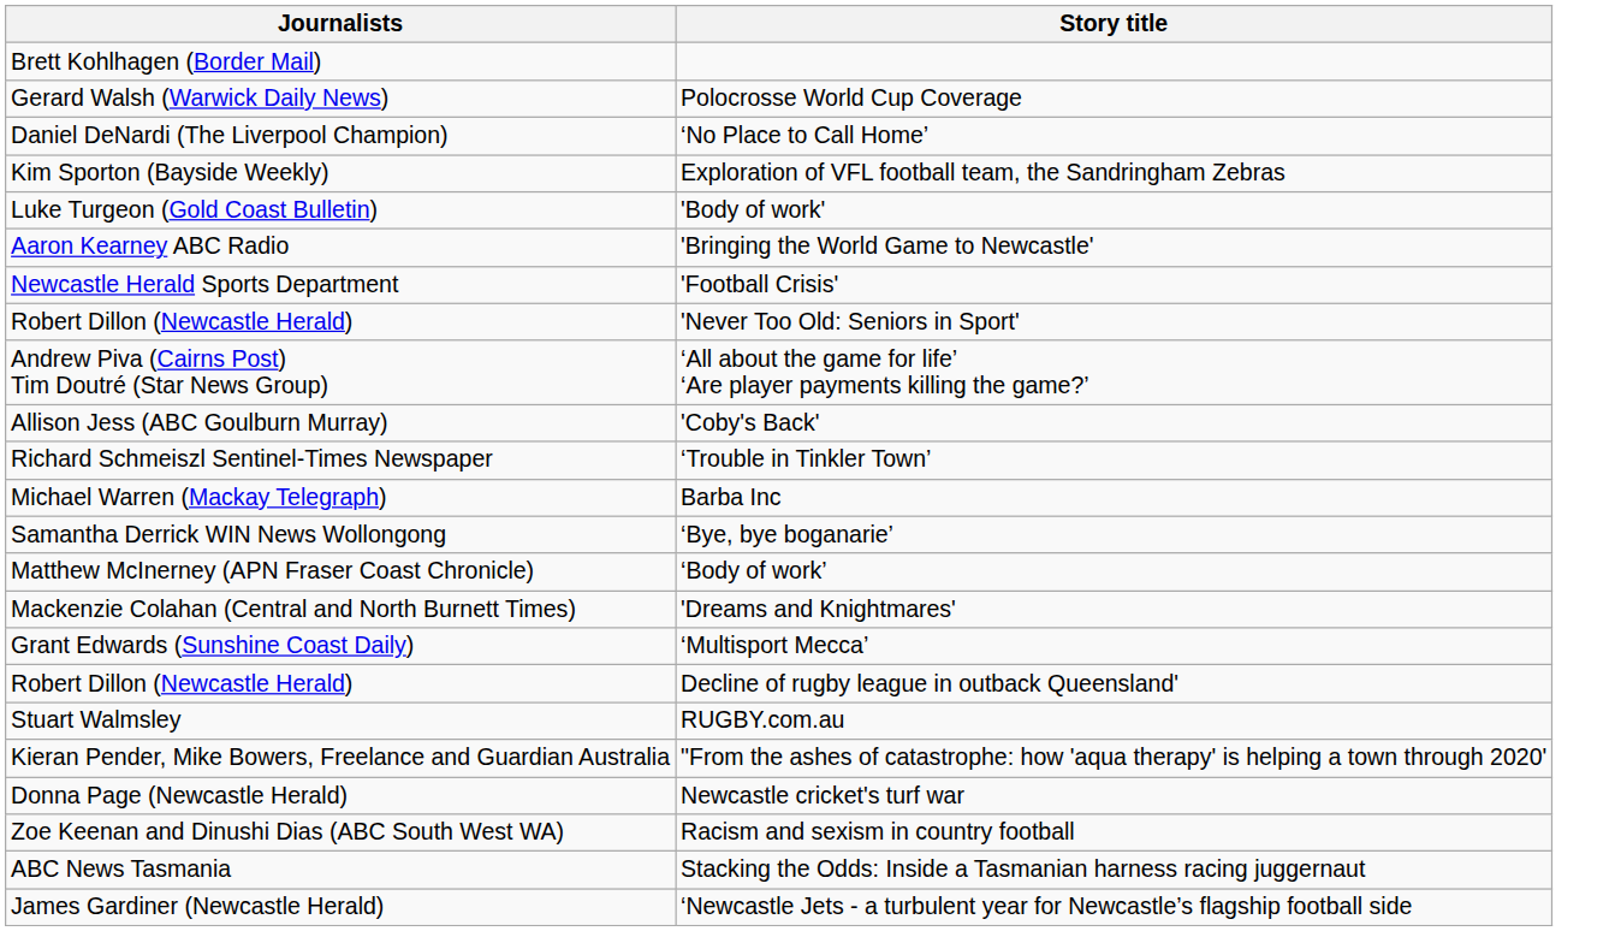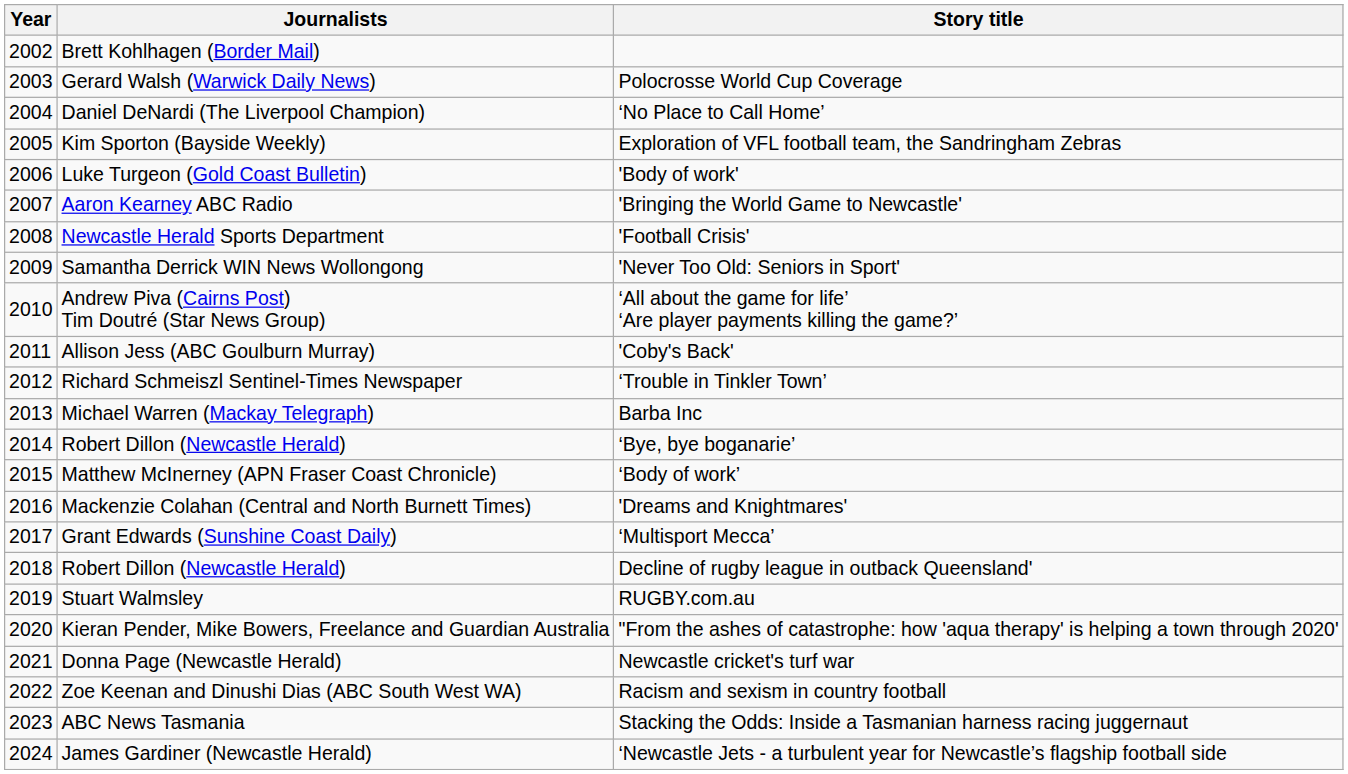 <table class="wikitable">
 <tr>
+<th>Year</th>
 <th>Journalists</th>
 <th>Story title</th>
 </tr>
 <tr>
+<td>2002</td>
 <td>Brett Kohlhagen (<a href='#'>Border Mail</a>)</td>
 <td></td>
 </tr>
 <tr>
+<td>2003</td>
 <td>Gerard Walsh (<a href='#'>Warwick Daily News</a>)</td>
 <td>Polocrosse World Cup Coverage</td>
 </tr>
 <tr>
+<td>2004</td>
 <td>Daniel DeNardi (The Liverpool Champion)</td>
 <td>‘No Place to Call Home’</td>
 </tr>
 <tr>
+<td>2005</td>
 <td>Kim Sporton (Bayside Weekly)</td>
 <td>Exploration of VFL football team, the Sandringham Zebras</td>
 </tr>
 <tr>
+<td>2006</td>
 <td>Luke Turgeon (<a href='#'>Gold Coast Bulletin</a>)</td>
 <td>'Body of work'</td>
 </tr>
 <tr>
+<td>2007</td>
 <td><a href='#'>Aaron Kearney</a> ABC Radio</td>
 <td>'Bringing the World Game to Newcastle'</td>
 </tr>
 <tr>
+<td>2008</td>
 <td><a href='#'>Newcastle Herald</a> Sports Department</td>
 <td>'Football Crisis'</td>
 </tr>
 <tr>
-<td>Robert Dillon (<a href='#'>Newcastle Herald</a>)</td>
+<td>2009</td>
+<td>Samantha Derrick WIN News Wollongong</td>
 <td>'Never Too Old: Seniors in Sport'</td>
 </tr>
 <tr>
+<td>2010</td>
 <td>Andrew Piva (<a href='#'>Cairns Post</a>) <br> Tim Doutré (Star News Group)</td>
 <td>‘All about the game for life’ <br> ‘Are player payments killing the game?’</td>
 </tr>
 <tr>
+<td>2011</td>
 <td>Allison Jess (ABC Goulburn Murray)</td>
 <td>'Coby's Back'</td>
 </tr>
 <tr>
+<td>2012</td>
 <td>Richard Schmeiszl Sentinel-Times Newspaper</td>
 <td>‘Trouble in Tinkler Town’</td>
 </tr>
 <tr>
+<td>2013</td>
 <td>Michael Warren (<a href='#'>Mackay Telegraph</a>)</td>
 <td>Barba Inc</td>
 </tr>
 <tr>
-<td>Samantha Derrick WIN News Wollongong</td>
+<td>2014</td>
+<td>Robert Dillon (<a href='#'>Newcastle Herald</a>)</td>
 <td>‘Bye, bye boganarie’</td>
 </tr>
 <tr>
+<td>2015</td>
 <td>Matthew McInerney (APN Fraser Coast Chronicle)</td>
 <td>‘Body of work’</td>
 </tr>
 <tr>
+<td>2016</td>
 <td>Mackenzie Colahan (Central and North Burnett Times)</td>
 <td>'Dreams and Knightmares'</td>
 </tr>
 <tr>
+<td>2017</td>
 <td>Grant Edwards (<a href='#'>Sunshine Coast Daily</a>)</td>
 <td>‘Multisport Mecca’</td>
 </tr>
 <tr>
+<td>2018</td>
 <td>Robert Dillon (<a href='#'>Newcastle Herald</a>)</td>
 <td>Decline of rugby league in outback Queensland'</td>
 </tr>
 <tr>
+<td>2019</td>
 <td>Stuart Walmsley</td>
 <td>RUGBY.com.au</td>
 </tr>
 <tr>
+<td>2020</td>
 <td>Kieran Pender, Mike Bowers, Freelance and Guardian Australia</td>
 <td>"From the ashes of catastrophe: how 'aqua therapy' is helping a town through 2020'</td>
 </tr>
 <tr>
+<td>2021</td>
 <td>Donna Page (Newcastle Herald)</td>
 <td>Newcastle cricket's turf war</td>
 </tr>
 <tr>
+<td>2022</td>
 <td>Zoe Keenan and Dinushi Dias (ABC South West WA)</td>
 <td>Racism and sexism in country football</td>
 </tr>
 <tr>
+<td>2023</td>
 <td>ABC News Tasmania</td>
 <td>Stacking the Odds: Inside a Tasmanian harness racing juggernaut</td>
 </tr>
 <tr>
+<td>2024</td>
 <td>James Gardiner (Newcastle Herald)</td>
 <td>‘Newcastle Jets - a turbulent year for Newcastle’s flagship football side</td>
 </tr>
 </table>
